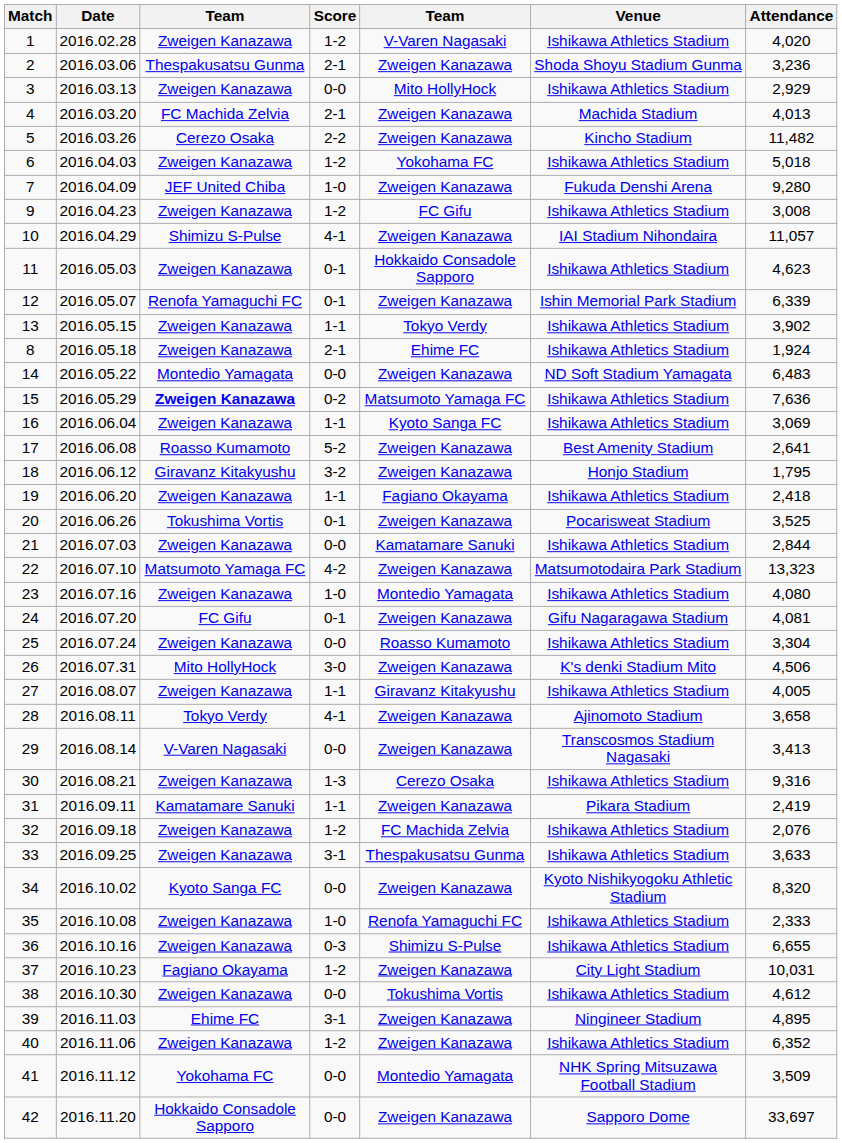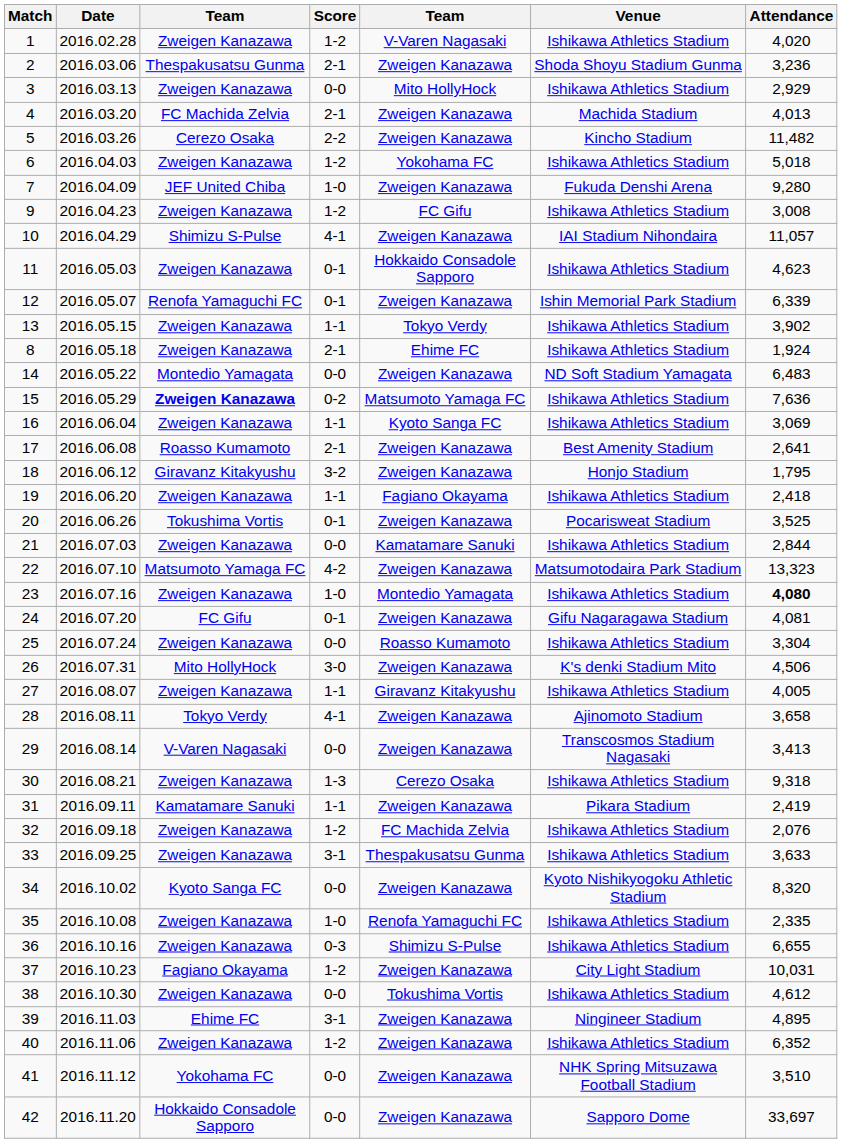 <table class="wikitable" style="text-align:center;">
 <tr>
 <th>Match</th>
 <th>Date</th>
 <th>Team</th>
 <th>Score</th>
 <th>Team</th>
 <th>Venue</th>
 <th>Attendance</th>
 </tr>
 <tr>
 <td>1</td>
 <td>2016.02.28</td>
 <td><a href='#'>Zweigen Kanazawa</a></td>
 <td>1-2</td>
 <td><a href='#'>V-Varen Nagasaki</a></td>
 <td><a href='#'>Ishikawa Athletics Stadium</a></td>
 <td>4,020</td>
 </tr>
 <tr>
 <td>2</td>
 <td>2016.03.06</td>
 <td><a href='#'>Thespakusatsu Gunma</a></td>
 <td>2-1</td>
 <td><a href='#'>Zweigen Kanazawa</a></td>
 <td><a href='#'>Shoda Shoyu Stadium Gunma</a></td>
 <td>3,236</td>
 </tr>
 <tr>
 <td>3</td>
 <td>2016.03.13</td>
 <td><a href='#'>Zweigen Kanazawa</a></td>
 <td>0-0</td>
 <td><a href='#'>Mito HollyHock</a></td>
 <td><a href='#'>Ishikawa Athletics Stadium</a></td>
 <td>2,929</td>
 </tr>
 <tr>
 <td>4</td>
 <td>2016.03.20</td>
 <td><a href='#'>FC Machida Zelvia</a></td>
 <td>2-1</td>
 <td><a href='#'>Zweigen Kanazawa</a></td>
 <td><a href='#'>Machida Stadium</a></td>
 <td>4,013</td>
 </tr>
 <tr>
 <td>5</td>
 <td>2016.03.26</td>
 <td><a href='#'>Cerezo Osaka</a></td>
 <td>2-2</td>
 <td><a href='#'>Zweigen Kanazawa</a></td>
 <td><a href='#'>Kincho Stadium</a></td>
 <td>11,482</td>
 </tr>
 <tr>
 <td>6</td>
 <td>2016.04.03</td>
 <td><a href='#'>Zweigen Kanazawa</a></td>
 <td>1-2</td>
 <td><a href='#'>Yokohama FC</a></td>
 <td><a href='#'>Ishikawa Athletics Stadium</a></td>
 <td>5,018</td>
 </tr>
 <tr>
 <td>7</td>
 <td>2016.04.09</td>
 <td><a href='#'>JEF United Chiba</a></td>
 <td>1-0</td>
 <td><a href='#'>Zweigen Kanazawa</a></td>
 <td><a href='#'>Fukuda Denshi Arena</a></td>
 <td>9,280</td>
 </tr>
 <tr>
 <td>9</td>
 <td>2016.04.23</td>
 <td><a href='#'>Zweigen Kanazawa</a></td>
 <td>1-2</td>
 <td><a href='#'>FC Gifu</a></td>
 <td><a href='#'>Ishikawa Athletics Stadium</a></td>
 <td>3,008</td>
 </tr>
 <tr>
 <td>10</td>
 <td>2016.04.29</td>
 <td><a href='#'>Shimizu S-Pulse</a></td>
 <td>4-1</td>
 <td><a href='#'>Zweigen Kanazawa</a></td>
 <td><a href='#'>IAI Stadium Nihondaira</a></td>
 <td>11,057</td>
 </tr>
 <tr>
 <td>11</td>
 <td>2016.05.03</td>
 <td><a href='#'>Zweigen Kanazawa</a></td>
 <td>0-1</td>
 <td><a href='#'>Hokkaido Consadole Sapporo</a></td>
 <td><a href='#'>Ishikawa Athletics Stadium</a></td>
 <td>4,623</td>
 </tr>
 <tr>
 <td>12</td>
 <td>2016.05.07</td>
 <td><a href='#'>Renofa Yamaguchi FC</a></td>
 <td>0-1</td>
 <td><a href='#'>Zweigen Kanazawa</a></td>
 <td><a href='#'>Ishin Memorial Park Stadium</a></td>
 <td>6,339</td>
 </tr>
 <tr>
 <td>13</td>
 <td>2016.05.15</td>
 <td><a href='#'>Zweigen Kanazawa</a></td>
 <td>1-1</td>
 <td><a href='#'>Tokyo Verdy</a></td>
 <td><a href='#'>Ishikawa Athletics Stadium</a></td>
 <td>3,902</td>
 </tr>
 <tr>
 <td>8</td>
 <td>2016.05.18</td>
 <td><a href='#'>Zweigen Kanazawa</a></td>
 <td>2-1</td>
 <td><a href='#'>Ehime FC</a></td>
 <td><a href='#'>Ishikawa Athletics Stadium</a></td>
 <td>1,924</td>
 </tr>
 <tr>
 <td>14</td>
 <td>2016.05.22</td>
 <td><a href='#'>Montedio Yamagata</a></td>
 <td>0-0</td>
 <td><a href='#'>Zweigen Kanazawa</a></td>
 <td><a href='#'>ND Soft Stadium Yamagata</a></td>
 <td>6,483</td>
 </tr>
 <tr>
 <td>15</td>
 <td>2016.05.29</td>
 <td><strong><a href='#'>Zweigen Kanazawa</a></strong></td>
 <td>0-2</td>
 <td><a href='#'>Matsumoto Yamaga FC</a></td>
 <td><a href='#'>Ishikawa Athletics Stadium</a></td>
 <td>7,636</td>
 </tr>
 <tr>
 <td>16</td>
 <td>2016.06.04</td>
 <td><a href='#'>Zweigen Kanazawa</a></td>
 <td>1-1</td>
 <td><a href='#'>Kyoto Sanga FC</a></td>
 <td><a href='#'>Ishikawa Athletics Stadium</a></td>
 <td>3,069</td>
 </tr>
 <tr>
 <td>17</td>
 <td>2016.06.08</td>
 <td><a href='#'>Roasso Kumamoto</a></td>
-<td>5-2</td>
+<td>2-1</td>
 <td><a href='#'>Zweigen Kanazawa</a></td>
 <td><a href='#'>Best Amenity Stadium</a></td>
 <td>2,641</td>
 </tr>
 <tr>
 <td>18</td>
 <td>2016.06.12</td>
 <td><a href='#'>Giravanz Kitakyushu</a></td>
 <td>3-2</td>
 <td><a href='#'>Zweigen Kanazawa</a></td>
 <td><a href='#'>Honjo Stadium</a></td>
 <td>1,795</td>
 </tr>
 <tr>
 <td>19</td>
 <td>2016.06.20</td>
 <td><a href='#'>Zweigen Kanazawa</a></td>
 <td>1-1</td>
 <td><a href='#'>Fagiano Okayama</a></td>
 <td><a href='#'>Ishikawa Athletics Stadium</a></td>
 <td>2,418</td>
 </tr>
 <tr>
 <td>20</td>
 <td>2016.06.26</td>
 <td><a href='#'>Tokushima Vortis</a></td>
 <td>0-1</td>
 <td><a href='#'>Zweigen Kanazawa</a></td>
 <td><a href='#'>Pocarisweat Stadium</a></td>
 <td>3,525</td>
 </tr>
 <tr>
 <td>21</td>
 <td>2016.07.03</td>
 <td><a href='#'>Zweigen Kanazawa</a></td>
 <td>0-0</td>
 <td><a href='#'>Kamatamare Sanuki</a></td>
 <td><a href='#'>Ishikawa Athletics Stadium</a></td>
 <td>2,844</td>
 </tr>
 <tr>
 <td>22</td>
 <td>2016.07.10</td>
 <td><a href='#'>Matsumoto Yamaga FC</a></td>
 <td>4-2</td>
 <td><a href='#'>Zweigen Kanazawa</a></td>
 <td><a href='#'>Matsumotodaira Park Stadium</a></td>
 <td>13,323</td>
 </tr>
 <tr>
 <td>23</td>
 <td>2016.07.16</td>
 <td><a href='#'>Zweigen Kanazawa</a></td>
 <td>1-0</td>
 <td><a href='#'>Montedio Yamagata</a></td>
 <td><a href='#'>Ishikawa Athletics Stadium</a></td>
-<td>4,080</td>
+<td><strong>4,080</strong></td>
 </tr>
 <tr>
 <td>24</td>
 <td>2016.07.20</td>
 <td><a href='#'>FC Gifu</a></td>
 <td>0-1</td>
 <td><a href='#'>Zweigen Kanazawa</a></td>
 <td><a href='#'>Gifu Nagaragawa Stadium</a></td>
 <td>4,081</td>
 </tr>
 <tr>
 <td>25</td>
 <td>2016.07.24</td>
 <td><a href='#'>Zweigen Kanazawa</a></td>
 <td>0-0</td>
 <td><a href='#'>Roasso Kumamoto</a></td>
 <td><a href='#'>Ishikawa Athletics Stadium</a></td>
 <td>3,304</td>
 </tr>
 <tr>
 <td>26</td>
 <td>2016.07.31</td>
 <td><a href='#'>Mito HollyHock</a></td>
 <td>3-0</td>
 <td><a href='#'>Zweigen Kanazawa</a></td>
 <td><a href='#'>K's denki Stadium Mito</a></td>
 <td>4,506</td>
 </tr>
 <tr>
 <td>27</td>
 <td>2016.08.07</td>
 <td><a href='#'>Zweigen Kanazawa</a></td>
 <td>1-1</td>
 <td><a href='#'>Giravanz Kitakyushu</a></td>
 <td><a href='#'>Ishikawa Athletics Stadium</a></td>
 <td>4,005</td>
 </tr>
 <tr>
 <td>28</td>
 <td>2016.08.11</td>
 <td><a href='#'>Tokyo Verdy</a></td>
 <td>4-1</td>
 <td><a href='#'>Zweigen Kanazawa</a></td>
 <td><a href='#'>Ajinomoto Stadium</a></td>
 <td>3,658</td>
 </tr>
 <tr>
 <td>29</td>
 <td>2016.08.14</td>
 <td><a href='#'>V-Varen Nagasaki</a></td>
 <td>0-0</td>
 <td><a href='#'>Zweigen Kanazawa</a></td>
 <td><a href='#'>Transcosmos Stadium Nagasaki</a></td>
 <td>3,413</td>
 </tr>
 <tr>
 <td>30</td>
 <td>2016.08.21</td>
 <td><a href='#'>Zweigen Kanazawa</a></td>
 <td>1-3</td>
 <td><a href='#'>Cerezo Osaka</a></td>
 <td><a href='#'>Ishikawa Athletics Stadium</a></td>
-<td>9,316</td>
+<td>9,318</td>
 </tr>
 <tr>
 <td>31</td>
 <td>2016.09.11</td>
 <td><a href='#'>Kamatamare Sanuki</a></td>
 <td>1-1</td>
 <td><a href='#'>Zweigen Kanazawa</a></td>
 <td><a href='#'>Pikara Stadium</a></td>
 <td>2,419</td>
 </tr>
 <tr>
 <td>32</td>
 <td>2016.09.18</td>
 <td><a href='#'>Zweigen Kanazawa</a></td>
 <td>1-2</td>
 <td><a href='#'>FC Machida Zelvia</a></td>
 <td><a href='#'>Ishikawa Athletics Stadium</a></td>
 <td>2,076</td>
 </tr>
 <tr>
 <td>33</td>
 <td>2016.09.25</td>
 <td><a href='#'>Zweigen Kanazawa</a></td>
 <td>3-1</td>
 <td><a href='#'>Thespakusatsu Gunma</a></td>
 <td><a href='#'>Ishikawa Athletics Stadium</a></td>
 <td>3,633</td>
 </tr>
 <tr>
 <td>34</td>
 <td>2016.10.02</td>
 <td><a href='#'>Kyoto Sanga FC</a></td>
 <td>0-0</td>
 <td><a href='#'>Zweigen Kanazawa</a></td>
 <td><a href='#'>Kyoto Nishikyogoku Athletic Stadium</a></td>
 <td>8,320</td>
 </tr>
 <tr>
 <td>35</td>
 <td>2016.10.08</td>
 <td><a href='#'>Zweigen Kanazawa</a></td>
 <td>1-0</td>
 <td><a href='#'>Renofa Yamaguchi FC</a></td>
 <td><a href='#'>Ishikawa Athletics Stadium</a></td>
-<td>2,333</td>
+<td>2,335</td>
 </tr>
 <tr>
 <td>36</td>
 <td>2016.10.16</td>
 <td><a href='#'>Zweigen Kanazawa</a></td>
 <td>0-3</td>
 <td><a href='#'>Shimizu S-Pulse</a></td>
 <td><a href='#'>Ishikawa Athletics Stadium</a></td>
 <td>6,655</td>
 </tr>
 <tr>
 <td>37</td>
 <td>2016.10.23</td>
 <td><a href='#'>Fagiano Okayama</a></td>
 <td>1-2</td>
 <td><a href='#'>Zweigen Kanazawa</a></td>
 <td><a href='#'>City Light Stadium</a></td>
 <td>10,031</td>
 </tr>
 <tr>
 <td>38</td>
 <td>2016.10.30</td>
 <td><a href='#'>Zweigen Kanazawa</a></td>
 <td>0-0</td>
 <td><a href='#'>Tokushima Vortis</a></td>
 <td><a href='#'>Ishikawa Athletics Stadium</a></td>
 <td>4,612</td>
 </tr>
 <tr>
 <td>39</td>
 <td>2016.11.03</td>
 <td><a href='#'>Ehime FC</a></td>
 <td>3-1</td>
 <td><a href='#'>Zweigen Kanazawa</a></td>
 <td><a href='#'>Ningineer Stadium</a></td>
 <td>4,895</td>
 </tr>
 <tr>
 <td>40</td>
 <td>2016.11.06</td>
 <td><a href='#'>Zweigen Kanazawa</a></td>
 <td>1-2</td>
 <td><a href='#'>Zweigen Kanazawa</a></td>
 <td><a href='#'>Ishikawa Athletics Stadium</a></td>
 <td>6,352</td>
 </tr>
 <tr>
 <td>41</td>
 <td>2016.11.12</td>
 <td><a href='#'>Yokohama FC</a></td>
 <td>0-0</td>
-<td><a href='#'>Montedio Yamagata</a></td>
+<td><a href='#'>Zweigen Kanazawa</a></td>
 <td><a href='#'>NHK Spring Mitsuzawa Football Stadium</a></td>
-<td>3,509</td>
+<td>3,510</td>
 </tr>
 <tr>
 <td>42</td>
 <td>2016.11.20</td>
 <td><a href='#'>Hokkaido Consadole Sapporo</a></td>
 <td>0-0</td>
 <td><a href='#'>Zweigen Kanazawa</a></td>
 <td><a href='#'>Sapporo Dome</a></td>
 <td>33,697</td>
 </tr>
 </table>
